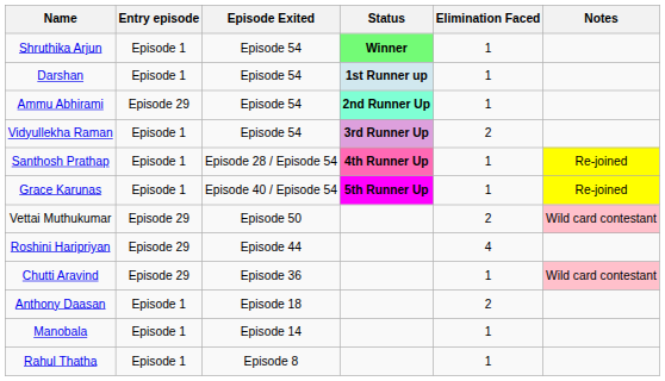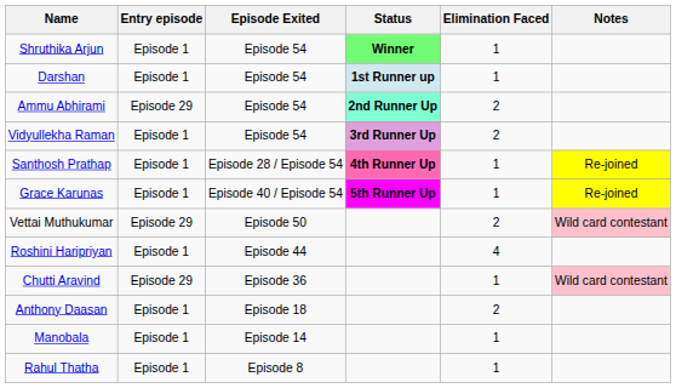 <table class="wikitable sortable" style=" text-align:center; font-size:100%;  line-height:30px; width:auto;">
 <tr>
 <th>Name</th>
 <th>Entry episode</th>
 <th>Episode Exited</th>
 <th>Status</th>
 <th>Elimination Faced</th>
 <th>Notes</th>
 </tr>
 <tr>
 <td><a href='#'>Shruthika Arjun</a></td>
 <td>Episode 1</td>
 <td>Episode 54</td>
 <td style="background:#73FB76";><strong> Winner</strong></td>
 <td>1</td>
 <td></td>
 </tr>
 <tr>
 <td><a href='#'>Darshan</a></td>
 <td>Episode 1</td>
 <td>Episode 54</td>
 <td style="background:#D1E8EF;"><strong>1st Runner up</strong></td>
 <td>1</td>
 <td></td>
 </tr>
 <tr>
 <td><a href='#'>Ammu Abhirami</a></td>
 <td>Episode 29</td>
 <td>Episode 54</td>
 <td Style="background:#7FFFD4;"><strong>2nd Runner Up</strong></td>
-<td>1</td>
+<td>2</td>
 <td></td>
 </tr>
 <tr>
 <td><a href='#'>Vidyullekha Raman</a></td>
 <td>Episode 1</td>
 <td>Episode 54</td>
 <td Style="background:#DDA0DD;"><strong>3rd Runner Up</strong></td>
 <td>2</td>
 <td></td>
 </tr>
 <tr>
 <td><a href='#'>Santhosh Prathap</a></td>
 <td>Episode 1</td>
 <td>Episode 28 / Episode 54</td>
 <td Style="background:#FF69B4;"><strong>4th Runner Up</strong></td>
 <td>1</td>
 <td Style="background:yellow;">Re-joined</td>
 </tr>
 <tr>
 <td><a href='#'>Grace Karunas</a></td>
 <td>Episode 1</td>
 <td>Episode 40 / Episode 54</td>
 <td style="background:#FF00FF; text-align:center;"><strong>5th Runner Up</strong></td>
 <td>1</td>
 <td Style="background:yellow;">Re-joined</td>
 </tr>
 <tr>
 <td>Vettai Muthukumar</td>
 <td>Episode 29</td>
 <td>Episode 50</td>
 <td></td>
 <td>2</td>
 <td Style="background:pink;">Wild card contestant</td>
 </tr>
 <tr>
 <td><a href='#'>Roshini Haripriyan</a></td>
-<td>Episode 29</td>
+<td>Episode 1</td>
 <td>Episode 44</td>
 <td></td>
 <td>4</td>
 <td></td>
 </tr>
 <tr>
 <td><a href='#'>Chutti Aravind</a></td>
 <td>Episode 29</td>
 <td>Episode 36</td>
 <td></td>
 <td>1</td>
 <td Style="background:pink;">Wild card contestant</td>
 </tr>
 <tr>
 <td><a href='#'>Anthony Daasan</a></td>
 <td>Episode 1</td>
 <td>Episode 18</td>
 <td></td>
 <td>2</td>
 <td></td>
 </tr>
 <tr>
 <td><a href='#'>Manobala</a></td>
 <td>Episode 1</td>
 <td>Episode 14</td>
 <td></td>
 <td>1</td>
 <td></td>
 </tr>
 <tr>
 <td><a href='#'>Rahul Thatha</a></td>
 <td>Episode 1</td>
 <td>Episode 8</td>
 <td></td>
 <td>1</td>
 <td></td>
 </tr>
 </table>
